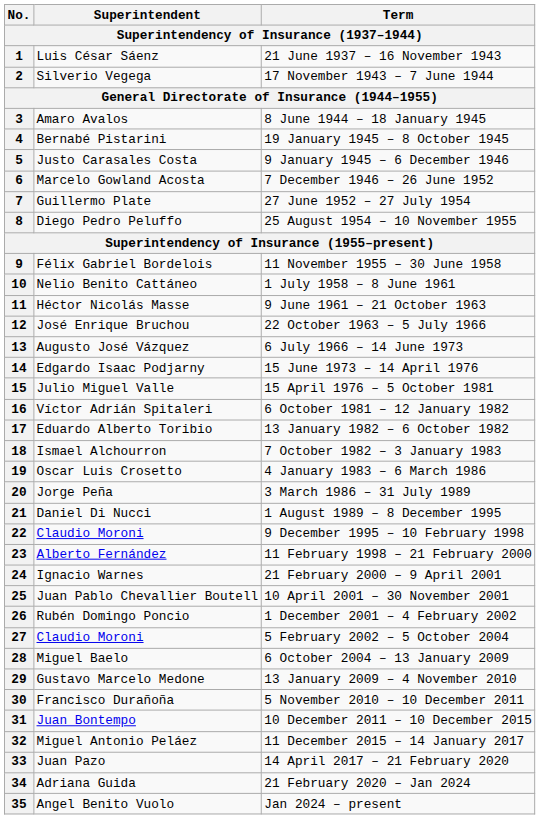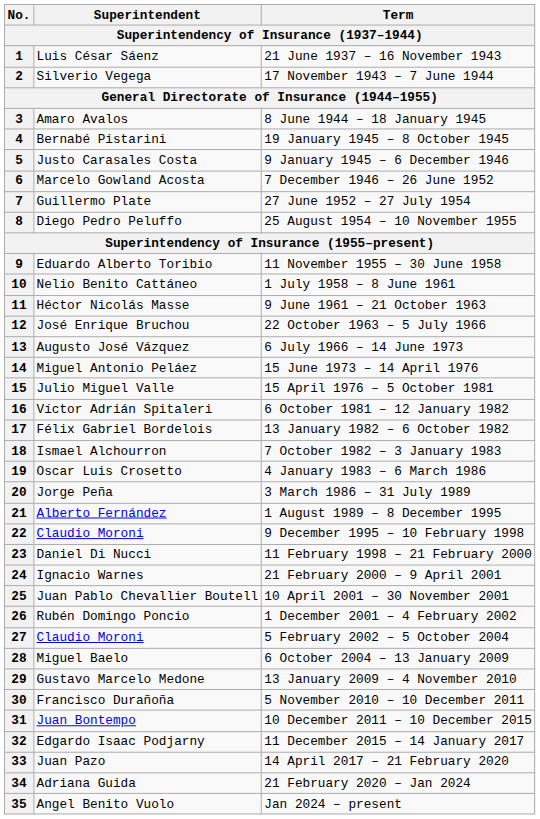 <table class="wikitable">
 <tr>
 <th>No.</th>
 <th>Superintendent</th>
 <th>Term</th>
 </tr>
 <tr>
 <th colspan="3">Superintendency of Insurance (1937–1944)</th>
 </tr>
 <tr>
 <th>1</th>
 <td>Luis César Sáenz</td>
 <td>21 June 1937 – 16 November 1943</td>
 </tr>
 <tr>
 <th>2</th>
 <td>Silverio Vegega</td>
 <td>17 November 1943 – 7 June 1944</td>
 </tr>
 <tr>
 <th colspan="3">General Directorate of Insurance (1944–1955)</th>
 </tr>
 <tr>
 <th>3</th>
 <td>Amaro Avalos</td>
 <td>8 June 1944 – 18 January 1945</td>
 </tr>
 <tr>
 <th>4</th>
 <td>Bernabé Pistarini</td>
 <td>19 January 1945 – 8 October 1945</td>
 </tr>
 <tr>
 <th>5</th>
 <td>Justo Carasales Costa</td>
 <td>9 January 1945 – 6 December 1946</td>
 </tr>
 <tr>
 <th>6</th>
 <td>Marcelo Gowland Acosta</td>
 <td>7 December 1946 – 26 June 1952</td>
 </tr>
 <tr>
 <th>7</th>
 <td>Guillermo Plate</td>
 <td>27 June 1952 – 27 July 1954</td>
 </tr>
 <tr>
 <th>8</th>
 <td>Diego Pedro Peluffo</td>
 <td>25 August 1954 – 10 November 1955</td>
 </tr>
 <tr>
 <th colspan="3">Superintendency of Insurance (1955–present)</th>
 </tr>
 <tr>
 <th>9</th>
-<td>Félix Gabriel Bordelois</td>
+<td>Eduardo Alberto Toribio</td>
 <td>11 November 1955 – 30 June 1958</td>
 </tr>
 <tr>
 <th>10</th>
 <td>Nelio Benito Cattáneo</td>
 <td>1 July 1958 – 8 June 1961</td>
 </tr>
 <tr>
 <th>11</th>
 <td>Héctor Nicolás Masse</td>
 <td>9 June 1961 – 21 October 1963</td>
 </tr>
 <tr>
 <th>12</th>
 <td>José Enrique Bruchou</td>
 <td>22 October 1963 – 5 July 1966</td>
 </tr>
 <tr>
 <th>13</th>
 <td>Augusto José Vázquez</td>
 <td>6 July 1966 – 14 June 1973</td>
 </tr>
 <tr>
 <th>14</th>
-<td>Edgardo Isaac Podjarny</td>
+<td>Miguel Antonio Peláez</td>
 <td>15 June 1973 – 14 April 1976</td>
 </tr>
 <tr>
 <th>15</th>
 <td>Julio Miguel Valle</td>
 <td>15 April 1976 – 5 October 1981</td>
 </tr>
 <tr>
 <th>16</th>
 <td>Víctor Adrián Spitaleri</td>
 <td>6 October 1981 – 12 January 1982</td>
 </tr>
 <tr>
 <th>17</th>
-<td>Eduardo Alberto Toribio</td>
+<td>Félix Gabriel Bordelois</td>
 <td>13 January 1982 – 6 October 1982</td>
 </tr>
 <tr>
 <th>18</th>
 <td>Ismael Alchourron</td>
 <td>7 October 1982 – 3 January 1983</td>
 </tr>
 <tr>
 <th>19</th>
 <td>Oscar Luis Crosetto</td>
 <td>4 January 1983 – 6 March 1986</td>
 </tr>
 <tr>
 <th>20</th>
 <td>Jorge Peña</td>
 <td>3 March 1986 – 31 July 1989</td>
 </tr>
 <tr>
 <th>21</th>
-<td>Daniel Di Nucci</td>
+<td><a href='#'>Alberto Fernández</a></td>
 <td>1 August 1989 – 8 December 1995</td>
 </tr>
 <tr>
 <th>22</th>
 <td><a href='#'>Claudio Moroni</a></td>
 <td>9 December 1995 – 10 February 1998</td>
 </tr>
 <tr>
 <th>23</th>
-<td><a href='#'>Alberto Fernández</a></td>
+<td>Daniel Di Nucci</td>
 <td>11 February 1998 – 21 February 2000</td>
 </tr>
 <tr>
 <th>24</th>
 <td>Ignacio Warnes</td>
 <td>21 February 2000 – 9 April 2001</td>
 </tr>
 <tr>
 <th>25</th>
 <td>Juan Pablo Chevallier Boutell</td>
 <td>10 April 2001 – 30 November 2001</td>
 </tr>
 <tr>
 <th>26</th>
 <td>Rubén Domingo Poncio</td>
 <td>1 December 2001 – 4 February 2002</td>
 </tr>
 <tr>
 <th>27</th>
 <td><a href='#'>Claudio Moroni</a></td>
 <td>5 February 2002 – 5 October 2004</td>
 </tr>
 <tr>
 <th>28</th>
 <td>Miguel Baelo</td>
 <td>6 October 2004 – 13 January 2009</td>
 </tr>
 <tr>
 <th>29</th>
 <td>Gustavo Marcelo Medone</td>
 <td>13 January 2009 – 4 November 2010</td>
 </tr>
 <tr>
 <th>30</th>
 <td>Francisco Durañoña</td>
 <td>5 November 2010 – 10 December 2011</td>
 </tr>
 <tr>
 <th>31</th>
 <td><a href='#'>Juan Bontempo</a></td>
 <td>10 December 2011 – 10 December 2015</td>
 </tr>
 <tr>
 <th>32</th>
-<td>Miguel Antonio Peláez</td>
+<td>Edgardo Isaac Podjarny</td>
 <td>11 December 2015 – 14 January 2017</td>
 </tr>
 <tr>
 <th>33</th>
 <td>Juan Pazo</td>
 <td>14 April 2017 – 21 February 2020</td>
 </tr>
 <tr>
 <th>34</th>
 <td>Adriana Guida</td>
 <td>21 February 2020 – Jan 2024</td>
 </tr>
 <tr>
 <th>35</th>
 <td>Angel Benito Vuolo</td>
 <td>Jan 2024 – present</td>
 </tr>
 </table>
